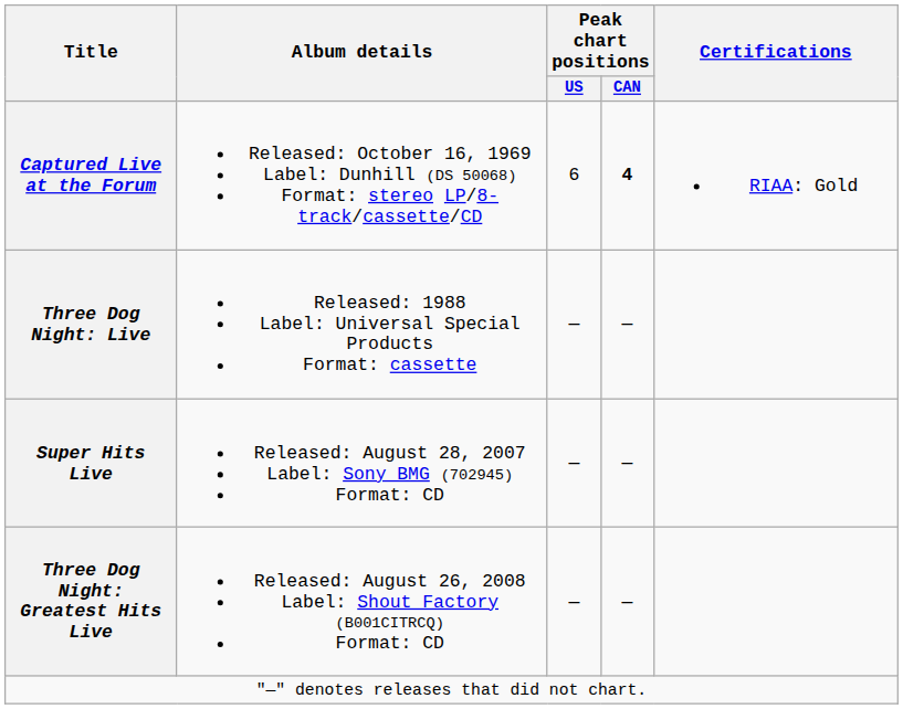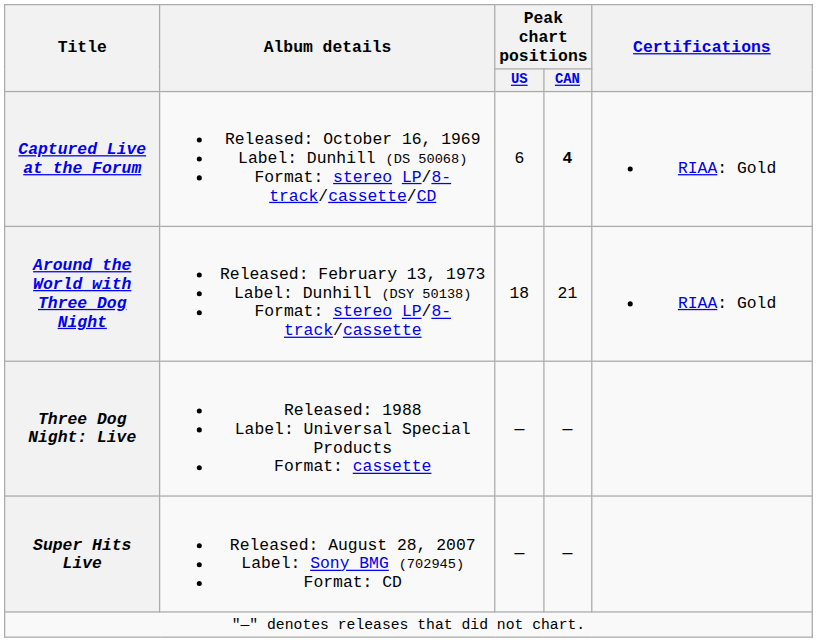 <table class="wikitable plainrowheaders" style="text-align:center;">
 <tr>
 <th scope="col" rowspan="2" style="width:9em;">Title</th>
 <th scope="col" rowspan="2" style="width:20em;">Album details<br></th>
 <th scope="col" colspan="2">Peak chart positions</th>
 <th scope="col" rowspan="2" style="width:13em;"><a href='#'>Certifications</a><br></th>
 </tr>
 <tr>
 <th scope="col" style="width:2.3em;font-size:85%;"><a href='#'>US</a><br></th>
 <th scope="col" style="width:2.3em;font-size:85%;"><a href='#'>CAN</a><br></th>
 </tr>
 <tr>
 <th scope="row"><em><a href='#'>Captured Live at the Forum</a></em></th>
 <td><br><ul><li>Released: October 16, 1969</li><li>Label: Dunhill <small>(DS 50068)</small></li><li>Format: <a href='#'>stereo</a> <a href='#'>LP</a>/<a href='#'>8-track</a>/<a href='#'>cassette</a>/<a href='#'>CD</a></li></ul></td>
 <td>6</td>
 <td><strong>4</strong></td>
 <td><br><ul><li><a href='#'>RIAA</a>: Gold</li></ul></td>
 </tr>
 <tr>
+<th scope="row"><em><a href='#'>Around the World with Three Dog Night</a></em></th>
+<td><br><ul><li>Released: February 13, 1973</li><li>Label: Dunhill <small>(DSY 50138)</small></li><li>Format: <a href='#'>stereo</a> <a href='#'>LP</a>/<a href='#'>8-track</a>/<a href='#'>cassette</a></li></ul></td>
+<td>18</td>
+<td>21</td>
+<td><br><ul><li><a href='#'>RIAA</a>: Gold</li></ul></td>
+</tr>
+<tr>
 <th scope="row"><em>Three Dog Night: Live</em></th>
 <td><br><ul><li>Released: 1988</li><li>Label: Universal Special Products</li><li>Format: <a href='#'>cassette</a></li></ul></td>
 <td>—</td>
 <td>—</td>
 <td></td>
 </tr>
 <tr>
 <th scope="row"><em>Super Hits Live</em></th>
 <td><br><ul><li>Released: August 28, 2007</li><li>Label: <a href='#'>Sony BMG</a> <small>(702945)</small></li><li>Format: CD</li></ul></td>
 <td>—</td>
 <td>—</td>
 <td></td>
 </tr>
 <tr>
-<th scope="row"><em>Three Dog Night: Greatest Hits Live</em></th>
-<td><br><ul><li>Released: August 26, 2008</li><li>Label: <a href='#'>Shout Factory</a> <small>(B001CITRCQ)</small></li><li>Format: CD</li></ul></td>
-<td>—</td>
-<td>—</td>
-<td></td>
-</tr>
-<tr>
 <td colspan="5" style="font-size:90%">"—" denotes releases that did not chart.</td>
 </tr>
 </table>
